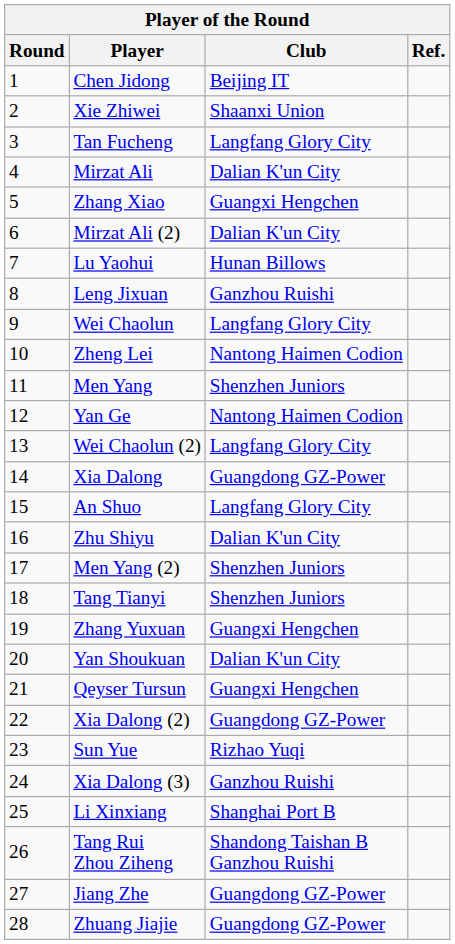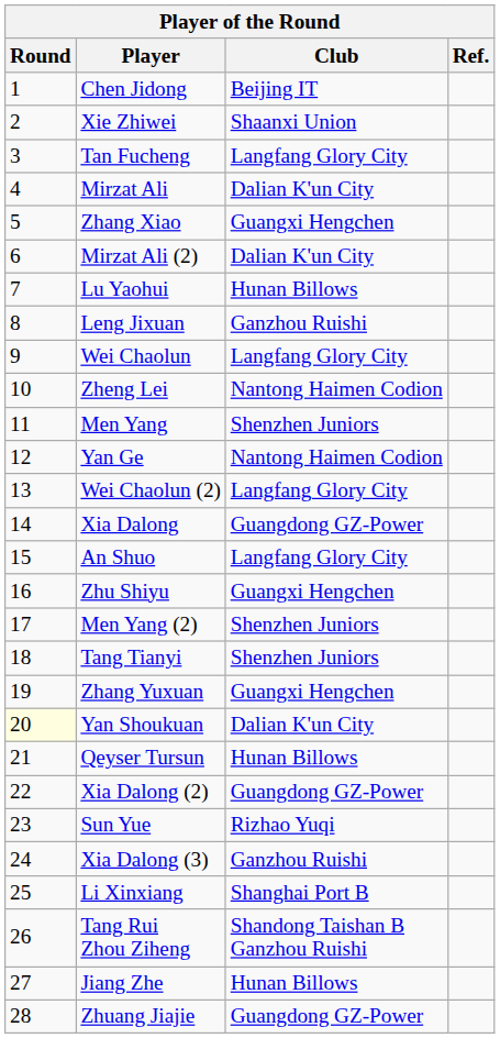 <table class="wikitable sortable">
 <tr>
 <th colspan="4">Player of the Round</th>
 </tr>
 <tr>
 <th>Round</th>
 <th>Player</th>
 <th>Club</th>
 <th>Ref.</th>
 </tr>
 <tr>
 <td>1</td>
 <td> <a href='#'>Chen Jidong</a></td>
 <td><a href='#'>Beijing IT</a></td>
 <td></td>
 </tr>
 <tr>
 <td>2</td>
 <td> <a href='#'>Xie Zhiwei</a></td>
 <td><a href='#'>Shaanxi Union</a></td>
 <td></td>
 </tr>
 <tr>
 <td>3</td>
 <td> <a href='#'>Tan Fucheng</a></td>
 <td><a href='#'>Langfang Glory City</a></td>
 <td></td>
 </tr>
 <tr>
 <td>4</td>
 <td> <a href='#'>Mirzat Ali</a></td>
 <td><a href='#'>Dalian K'un City</a></td>
 <td></td>
 </tr>
 <tr>
 <td>5</td>
 <td> <a href='#'>Zhang Xiao</a></td>
 <td><a href='#'>Guangxi Hengchen</a></td>
 <td></td>
 </tr>
 <tr>
 <td>6</td>
 <td> <a href='#'>Mirzat Ali</a> (2)</td>
 <td><a href='#'>Dalian K'un City</a></td>
 <td></td>
 </tr>
 <tr>
 <td>7</td>
 <td> <a href='#'>Lu Yaohui</a></td>
 <td><a href='#'>Hunan Billows</a></td>
 <td></td>
 </tr>
 <tr>
 <td>8</td>
 <td> <a href='#'>Leng Jixuan</a></td>
 <td><a href='#'>Ganzhou Ruishi</a></td>
 <td></td>
 </tr>
 <tr>
 <td>9</td>
 <td> <a href='#'>Wei Chaolun</a></td>
 <td><a href='#'>Langfang Glory City</a></td>
 <td></td>
 </tr>
 <tr>
 <td>10</td>
 <td> <a href='#'>Zheng Lei</a></td>
 <td><a href='#'>Nantong Haimen Codion</a></td>
 <td></td>
 </tr>
 <tr>
 <td>11</td>
 <td> <a href='#'>Men Yang</a></td>
 <td><a href='#'>Shenzhen Juniors</a></td>
 <td></td>
 </tr>
 <tr>
 <td>12</td>
 <td> <a href='#'>Yan Ge</a></td>
 <td><a href='#'>Nantong Haimen Codion</a></td>
 <td></td>
 </tr>
 <tr>
 <td>13</td>
 <td> <a href='#'>Wei Chaolun</a> (2)</td>
 <td><a href='#'>Langfang Glory City</a></td>
 <td></td>
 </tr>
 <tr>
 <td>14</td>
 <td> <a href='#'>Xia Dalong</a></td>
 <td><a href='#'>Guangdong GZ-Power</a></td>
 <td></td>
 </tr>
 <tr>
 <td>15</td>
 <td> <a href='#'>An Shuo</a></td>
 <td><a href='#'>Langfang Glory City</a></td>
 <td></td>
 </tr>
 <tr>
 <td>16</td>
 <td> <a href='#'>Zhu Shiyu</a></td>
-<td><a href='#'>Dalian K'un City</a></td>
+<td><a href='#'>Guangxi Hengchen</a></td>
 <td></td>
 </tr>
 <tr>
 <td>17</td>
 <td> <a href='#'>Men Yang</a> (2)</td>
 <td><a href='#'>Shenzhen Juniors</a></td>
 <td></td>
 </tr>
 <tr>
 <td>18</td>
 <td> <a href='#'>Tang Tianyi</a></td>
 <td><a href='#'>Shenzhen Juniors</a></td>
 <td></td>
 </tr>
 <tr>
 <td>19</td>
 <td> <a href='#'>Zhang Yuxuan</a></td>
 <td><a href='#'>Guangxi Hengchen</a></td>
 <td></td>
 </tr>
 <tr>
-<td>20</td>
+<td style="background: lightyellow;">20</td>
 <td> <a href='#'>Yan Shoukuan</a></td>
 <td><a href='#'>Dalian K'un City</a></td>
 <td></td>
 </tr>
 <tr>
 <td>21</td>
 <td> <a href='#'>Qeyser Tursun</a></td>
-<td><a href='#'>Guangxi Hengchen</a></td>
+<td><a href='#'>Hunan Billows</a></td>
 <td></td>
 </tr>
 <tr>
 <td>22</td>
 <td> <a href='#'>Xia Dalong</a> (2)</td>
 <td><a href='#'>Guangdong GZ-Power</a></td>
 <td></td>
 </tr>
 <tr>
 <td>23</td>
 <td> <a href='#'>Sun Yue</a></td>
 <td><a href='#'>Rizhao Yuqi</a></td>
 <td></td>
 </tr>
 <tr>
 <td>24</td>
 <td> <a href='#'>Xia Dalong</a> (3)</td>
 <td><a href='#'>Ganzhou Ruishi</a></td>
 <td></td>
 </tr>
 <tr>
 <td>25</td>
 <td> <a href='#'>Li Xinxiang</a></td>
 <td><a href='#'>Shanghai Port B</a></td>
 <td></td>
 </tr>
 <tr>
 <td>26</td>
 <td> <a href='#'>Tang Rui</a><br> <a href='#'>Zhou Ziheng</a></td>
 <td><a href='#'>Shandong Taishan B</a><br><a href='#'>Ganzhou Ruishi</a></td>
 <td></td>
 </tr>
 <tr>
 <td>27</td>
 <td> <a href='#'>Jiang Zhe</a></td>
-<td><a href='#'>Guangdong GZ-Power</a></td>
+<td><a href='#'>Hunan Billows</a></td>
 <td></td>
 </tr>
 <tr>
 <td>28</td>
 <td> <a href='#'>Zhuang Jiajie</a></td>
 <td><a href='#'>Guangdong GZ-Power</a></td>
 <td></td>
 </tr>
 </table>
